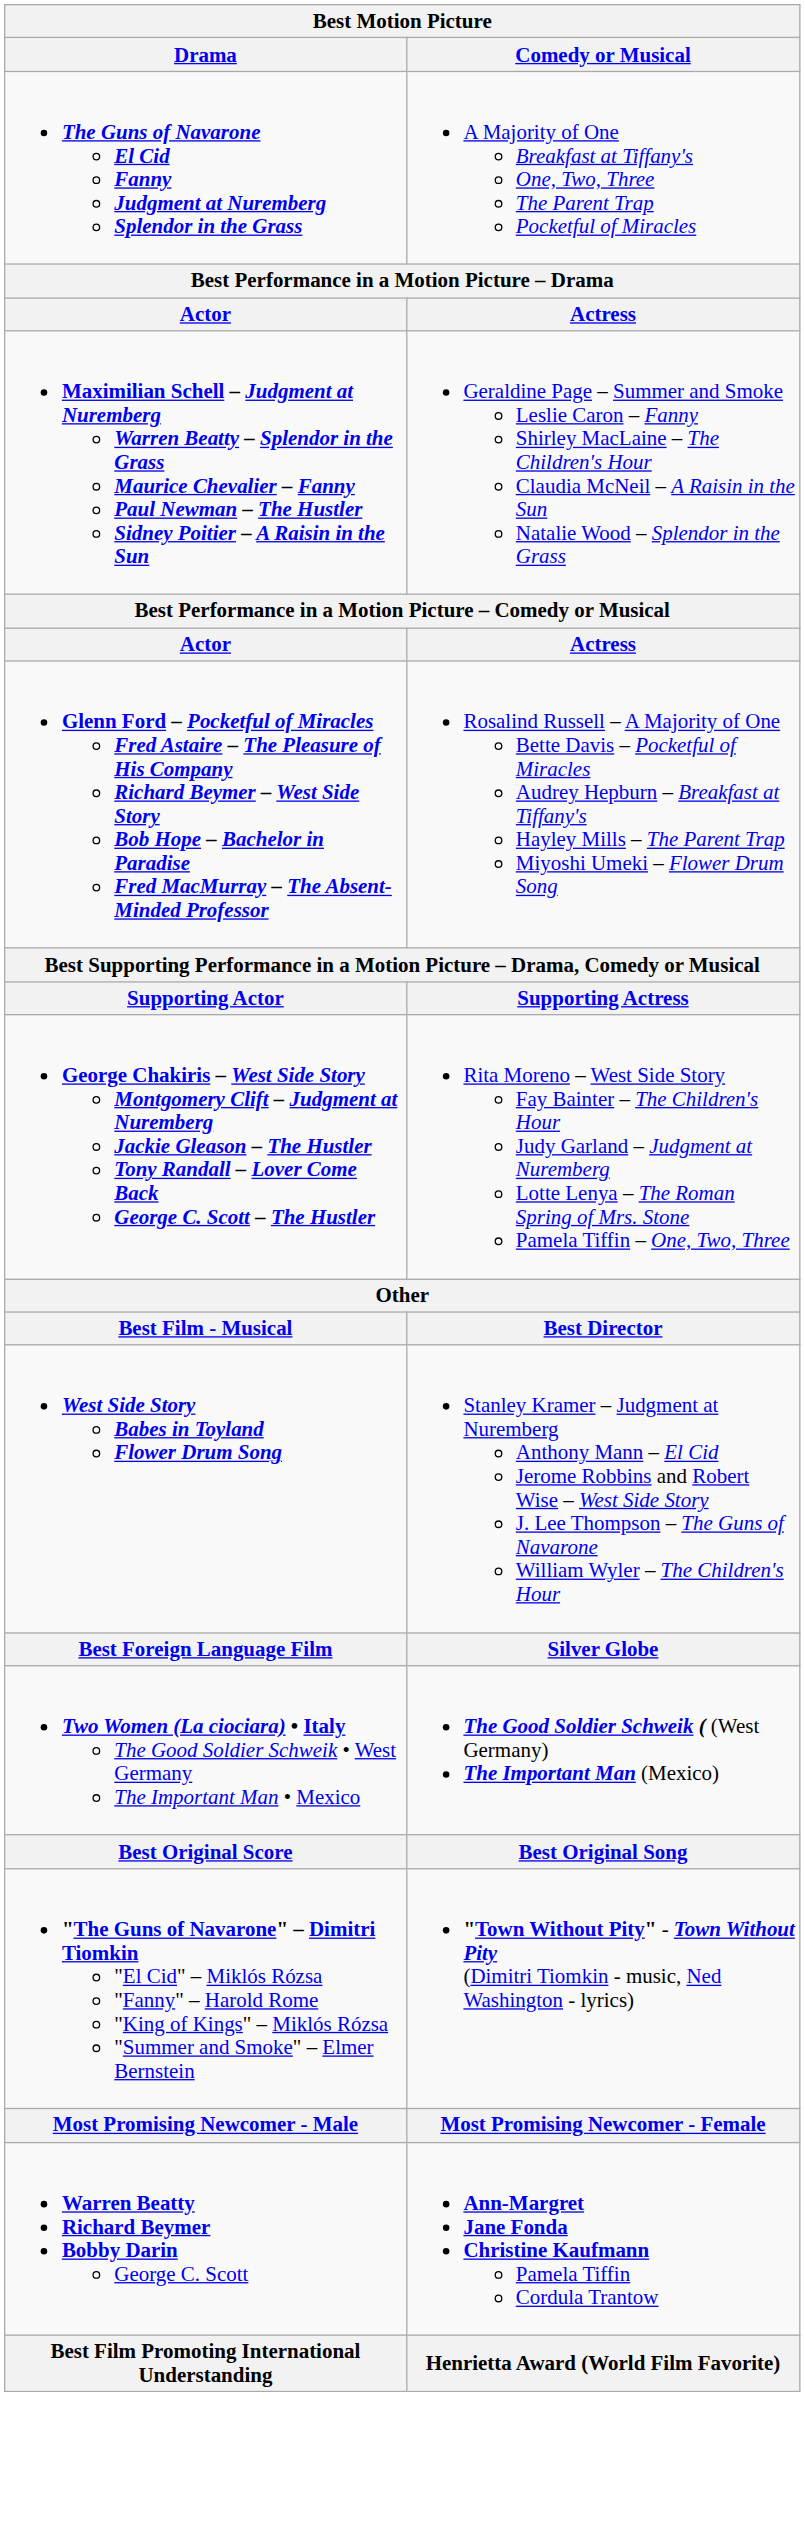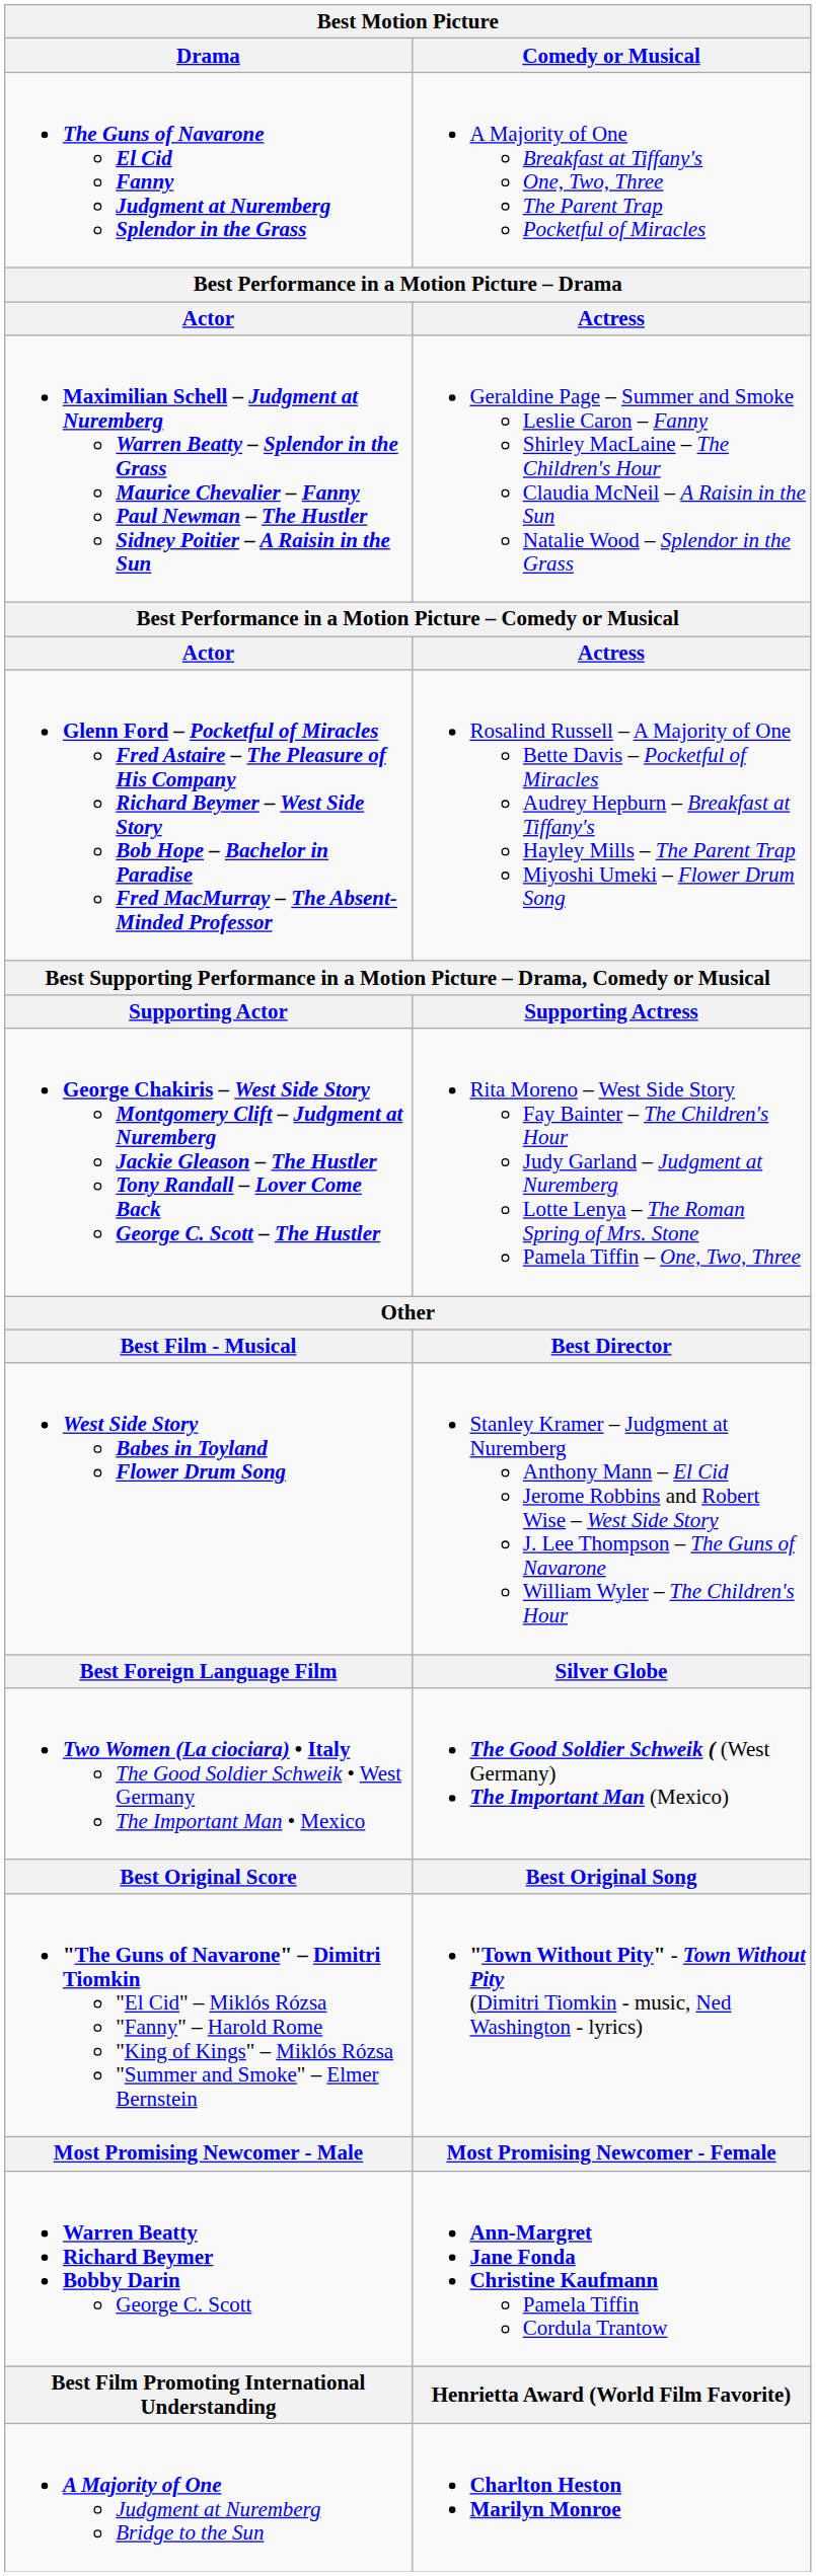 <table class="wikitable" style="width=100%">
 <tr>
 <th colspan="2">Best Motion Picture</th>
 </tr>
 <tr>
 <th style="width=50%"><a href='#'>Drama</a></th>
 <th style="width=50%"><a href='#'>Comedy or Musical</a></th>
 </tr>
 <tr>
 <td valign="top"><br><ul><li><strong> <em><a href='#'>The Guns of Navarone</a><strong><em><ul><li></em><a href='#'>El Cid</a><em></li><li></em><a href='#'>Fanny</a><em></li><li></em><a href='#'>Judgment at Nuremberg</a><em></li><li></em><a href='#'>Splendor in the Grass</a><em></li></ul></li></ul></td>
 <td valign="top"><br><ul><li></strong> </em><a href='#'>A Majority of One</a></em></strong><ul><li><em><a href='#'>Breakfast at Tiffany's</a></em></li><li><em><a href='#'>One, Two, Three</a></em></li><li><em><a href='#'>The Parent Trap</a></em></li><li><em><a href='#'>Pocketful of Miracles</a></em></li></ul></li></ul></td>
 </tr>
 <tr>
 <th colspan="2">Best Performance in a Motion Picture – Drama</th>
 </tr>
 <tr>
 <th><a href='#'>Actor</a></th>
 <th><a href='#'>Actress</a></th>
 </tr>
 <tr>
 <td valign="top"><br><ul><li><strong> <a href='#'>Maximilian Schell</a> – <em><a href='#'>Judgment at Nuremberg</a><strong><em><ul><li><a href='#'>Warren Beatty</a> – </em><a href='#'>Splendor in the Grass</a><em></li><li><a href='#'>Maurice Chevalier</a> – </em><a href='#'>Fanny</a><em></li><li><a href='#'>Paul Newman</a> – </em><a href='#'>The Hustler</a><em></li><li><a href='#'>Sidney Poitier</a> – </em><a href='#'>A Raisin in the Sun</a><em></li></ul></li></ul></td>
 <td valign="top"><br><ul><li></strong> <a href='#'>Geraldine Page</a> – </em><a href='#'>Summer and Smoke</a></em></strong><ul><li><a href='#'>Leslie Caron</a> – <em><a href='#'>Fanny</a></em></li><li><a href='#'>Shirley MacLaine</a> – <em><a href='#'>The Children's Hour</a></em></li><li><a href='#'>Claudia McNeil</a> – <em><a href='#'>A Raisin in the Sun</a></em></li><li><a href='#'>Natalie Wood</a> – <em><a href='#'>Splendor in the Grass</a></em></li></ul></li></ul></td>
 </tr>
 <tr>
 <th colspan="2">Best Performance in a Motion Picture – Comedy or Musical</th>
 </tr>
 <tr>
 <th><a href='#'>Actor</a></th>
 <th><a href='#'>Actress</a></th>
 </tr>
 <tr>
 <td valign="top"><br><ul><li><strong> <a href='#'>Glenn Ford</a> – <em><a href='#'>Pocketful of Miracles</a><strong><em><ul><li><a href='#'>Fred Astaire</a> – </em><a href='#'>The Pleasure of His Company</a><em></li><li><a href='#'>Richard Beymer</a> – </em><a href='#'>West Side Story</a><em></li><li><a href='#'>Bob Hope</a> – </em><a href='#'>Bachelor in Paradise</a><em></li><li><a href='#'>Fred MacMurray</a> – </em><a href='#'>The Absent-Minded Professor</a><em></li></ul></li></ul></td>
 <td valign="top"><br><ul><li></strong> <a href='#'>Rosalind Russell</a> – </em><a href='#'>A Majority of One</a></em></strong><ul><li><a href='#'>Bette Davis</a> – <em><a href='#'>Pocketful of Miracles</a></em></li><li><a href='#'>Audrey Hepburn</a> – <em><a href='#'>Breakfast at Tiffany's</a></em></li><li><a href='#'>Hayley Mills</a> – <em><a href='#'>The Parent Trap</a></em></li><li><a href='#'>Miyoshi Umeki</a> – <em><a href='#'>Flower Drum Song</a></em></li></ul></li></ul></td>
 </tr>
 <tr>
 <th colspan="2">Best Supporting Performance in a Motion Picture – Drama, Comedy or Musical</th>
 </tr>
 <tr>
 <th><a href='#'>Supporting Actor</a></th>
 <th><a href='#'>Supporting Actress</a></th>
 </tr>
 <tr>
 <td valign="top"><br><ul><li><strong> <a href='#'>George Chakiris</a> – <em><a href='#'>West Side Story</a><strong><em><ul><li><a href='#'>Montgomery Clift</a> – </em><a href='#'>Judgment at Nuremberg</a><em></li><li><a href='#'>Jackie Gleason</a> – </em><a href='#'>The Hustler</a><em></li><li><a href='#'>Tony Randall</a> – </em><a href='#'>Lover Come Back</a><em></li><li><a href='#'>George C. Scott</a> – </em><a href='#'>The Hustler</a><em></li></ul></li></ul></td>
 <td valign="top"><br><ul><li></strong> <a href='#'>Rita Moreno</a> – </em><a href='#'>West Side Story</a></em></strong><ul><li><a href='#'>Fay Bainter</a> – <em><a href='#'>The Children's Hour</a></em></li><li><a href='#'>Judy Garland</a> – <em><a href='#'>Judgment at Nuremberg</a></em></li><li><a href='#'>Lotte Lenya</a> – <em><a href='#'>The Roman Spring of Mrs. Stone</a></em></li><li><a href='#'>Pamela Tiffin</a> – <em><a href='#'>One, Two, Three</a></em></li></ul></li></ul></td>
 </tr>
 <tr>
 <th colspan=2>Other</th>
 </tr>
 <tr>
 <th><a href='#'>Best Film - Musical</a></th>
 <th><a href='#'>Best Director</a></th>
 </tr>
 <tr>
 <td valign="top"><br><ul><li><strong> <em><a href='#'>West Side Story</a><strong><em><ul><li></em><a href='#'>Babes in Toyland</a><em></li><li></em><a href='#'>Flower Drum Song</a><em></li></ul></li></ul></td>
 <td valign="top"><br><ul><li></strong> <a href='#'>Stanley Kramer</a> – </em><a href='#'>Judgment at Nuremberg</a></em></strong><ul><li><a href='#'>Anthony Mann</a> – <em><a href='#'>El Cid</a></em></li><li><a href='#'>Jerome Robbins</a> and <a href='#'>Robert Wise</a> – <em><a href='#'>West Side Story</a></em></li><li><a href='#'>J. Lee Thompson</a> – <em><a href='#'>The Guns of Navarone</a></em></li><li><a href='#'>William Wyler</a> – <em><a href='#'>The Children's Hour</a></em></li></ul></li></ul></td>
 </tr>
 <tr>
 <th><a href='#'>Best Foreign Language Film</a></th>
 <th><a href='#'>Silver Globe</a></th>
 </tr>
 <tr>
 <td valign="top"><br><ul><li><strong> <em><a href='#'>Two Women (La ciociara)</a></em> • <a href='#'>Italy</a></strong><ul><li><em><a href='#'>The Good Soldier Schweik</a></em> • <a href='#'>West Germany</a></li><li><em><a href='#'>The Important Man</a></em> • <a href='#'>Mexico</a></li></ul></li></ul></td>
 <td valign="top"><br><ul><li><strong><em><a href='#'>The Good Soldier Schweik</a> (</em></strong> (West Germany)</li><li><strong><em><a href='#'>The Important Man</a></em></strong> (Mexico)</li></ul></td>
 </tr>
 <tr>
 <th><a href='#'>Best Original Score</a></th>
 <th><a href='#'>Best Original Song</a></th>
 </tr>
 <tr>
 <td valign="top"><br><ul><li><strong> "<a href='#'>The Guns of Navarone</a>" – <a href='#'>Dimitri Tiomkin</a></strong><ul><li>"<a href='#'>El Cid</a>" – <a href='#'>Miklós Rózsa</a></li><li>"<a href='#'>Fanny</a>" – <a href='#'>Harold Rome</a></li><li>"<a href='#'>King of Kings</a>" – <a href='#'>Miklós Rózsa</a></li><li>"<a href='#'>Summer and Smoke</a>" – <a href='#'>Elmer Bernstein</a></li></ul></li></ul></td>
 <td valign="top"><br><ul><li><strong>"<a href='#'>Town Without Pity</a>"</strong> - <strong><em><a href='#'>Town Without Pity</a></em></strong> <br> (<a href='#'>Dimitri Tiomkin</a> - music, <a href='#'>Ned Washington</a> - lyrics)</li></ul></td>
 </tr>
 <tr>
 <th><a href='#'>Most Promising Newcomer - Male</a></th>
 <th><a href='#'>Most Promising Newcomer - Female</a></th>
 </tr>
 <tr>
 <td valign="top"><br><ul><li><strong><a href='#'>Warren Beatty</a></strong></li><li><strong><a href='#'>Richard Beymer</a></strong></li><li><strong><a href='#'>Bobby Darin</a></strong><ul><li><a href='#'>George C. Scott</a></li></ul></li></ul></td>
 <td valign="top"><br><ul><li><strong><a href='#'>Ann-Margret</a></strong></li><li><strong><a href='#'>Jane Fonda</a></strong></li><li><strong><a href='#'>Christine Kaufmann</a></strong><ul><li><a href='#'>Pamela Tiffin</a></li><li><a href='#'>Cordula Trantow</a></li></ul></li></ul></td>
 </tr>
 <tr>
 <th>Best Film Promoting International Understanding</th>
 <th>Henrietta Award (World Film Favorite)</th>
 </tr>
+<tr>
+<td valign="top"><br><ul><li><strong><em><a href='#'>A Majority of One</a></em></strong><ul><li><em><a href='#'>Judgment at Nuremberg</a></em></li><li><em><a href='#'>Bridge to the Sun</a></em></li></ul></li></ul></td>
+<td valign="top"><br><ul><li><strong><a href='#'>Charlton Heston</a></strong></li><li><strong><a href='#'>Marilyn Monroe</a></strong></li></ul></td>
+</tr>
 </table>
